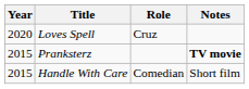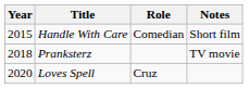 <table class="wikitable">
 <tr>
 <th>Year</th>
 <th>Title</th>
 <th>Role</th>
 <th>Notes</th>
 </tr>
 <tr>
+<td>2015</td>
+<td><em>Handle With Care</em></td>
+<td>Comedian</td>
+<td>Short film</td>
+</tr>
+<tr>
+<td>2018</td>
+<td><em>Pranksterz</em></td>
+<td></td>
+<td>TV movie</td>
+</tr>
+<tr>
 <td>2020</td>
 <td><em>Loves Spell</em></td>
 <td>Cruz</td>
 <td></td>
 </tr>
-<tr>
-<td>2015</td>
-<td><em>Pranksterz</em></td>
-<td></td>
-<td><strong>TV movie</strong></td>
-</tr>
-<tr>
-<td>2015</td>
-<td><em>Handle With Care</em></td>
-<td>Comedian</td>
-<td>Short film</td>
-</tr>
 </table>
